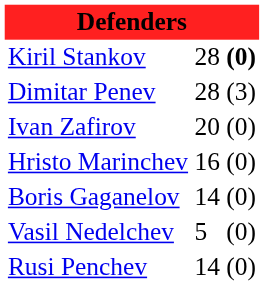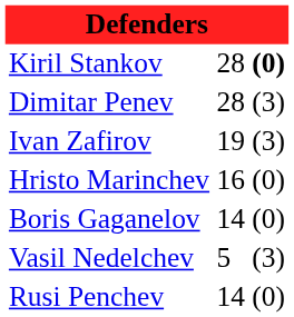 <table class="toccolours" border="0" cellpadding="2" cellspacing="0" align="left" style="margin:0.5em;">
 <tr>
 <th colspan="4" align="center" bgcolor="#FF2020"><span>Defenders</span></th>
 </tr>
 <tr>
 <td> <a href='#'>Kiril Stankov</a></td>
 <td>28</td>
 <td><strong>(0)</strong></td>
 </tr>
 <tr>
 <td> <a href='#'>Dimitar Penev</a></td>
 <td>28</td>
 <td>(3)</td>
 </tr>
 <tr>
 <td> <a href='#'>Ivan Zafirov</a></td>
-<td>20</td>
-<td>(0)</td>
+<td>19</td>
+<td>(3)</td>
 </tr>
 <tr>
 <td> <a href='#'>Hristo Marinchev</a></td>
 <td>16</td>
 <td>(0)</td>
 </tr>
 <tr>
 <td> <a href='#'>Boris Gaganelov</a></td>
 <td>14</td>
 <td>(0)</td>
 </tr>
 <tr>
 <td> <a href='#'>Vasil Nedelchev</a></td>
 <td>5</td>
-<td>(0)</td>
+<td>(3)</td>
 </tr>
 <tr>
 <td> <a href='#'>Rusi Penchev</a></td>
 <td>14</td>
 <td>(0)</td>
 </tr>
 <tr>
 </tr>
 </table>
